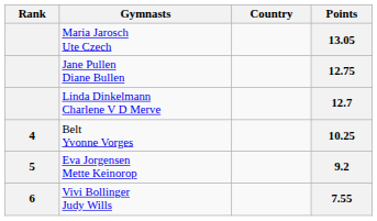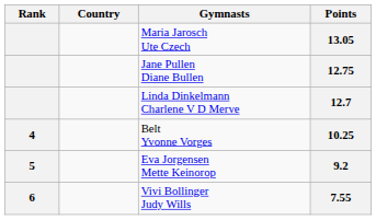 <table class="wikitable" width=500>
 <tr bgcolor="#efefef">
 <th>Rank</th>
+<th>Country</th>
 <th>Gymnasts</th>
-<th>Country</th>
 <th>Points</th>
 </tr>
 <tr>
 <th></th>
+<td></td>
 <td><a href='#'>Maria Jarosch</a> <br> <a href='#'>Ute Czech</a></td>
-<td></td>
 <th>13.05</th>
 </tr>
 <tr>
 <th></th>
+<td></td>
 <td><a href='#'>Jane Pullen</a> <br> <a href='#'>Diane Bullen</a></td>
-<td></td>
 <th>12.75</th>
 </tr>
 <tr>
 <th></th>
+<td></td>
 <td><a href='#'>Linda Dinkelmann</a> <br> <a href='#'>Charlene V D Merve</a></td>
-<td></td>
 <th>12.7</th>
 </tr>
 <tr>
 <th>4</th>
+<td></td>
 <td>Belt <br> <a href='#'>Yvonne Vorges</a></td>
-<td></td>
 <th>10.25</th>
 </tr>
 <tr>
 <th>5</th>
+<td></td>
 <td><a href='#'>Eva Jorgensen</a> <br> <a href='#'>Mette Keinorop</a></td>
-<td></td>
 <th>9.2</th>
 </tr>
 <tr>
 <th>6</th>
+<td></td>
 <td><a href='#'>Vivi Bollinger</a> <br> <a href='#'>Judy Wills</a></td>
-<td></td>
 <th>7.55</th>
 </tr>
 </table>
